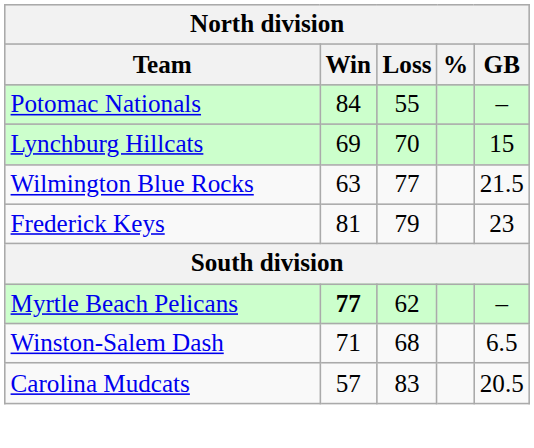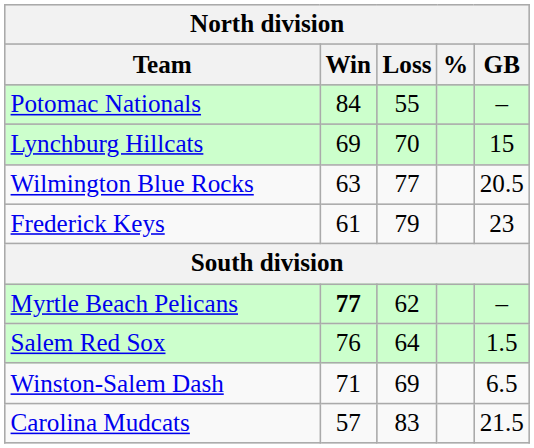 <table class="wikitable">
 <tr>
 <th colspan="5">North division</th>
 </tr>
 <tr>
 <th width="60%">Team</th>
 <th>Win</th>
 <th>Loss</th>
 <th>%</th>
 <th>GB</th>
 </tr>
 <tr align=center bgcolor=ccffcc>
 <td align=left><a href='#'>Potomac Nationals</a></td>
 <td>84</td>
 <td>55</td>
 <td></td>
 <td>–</td>
 </tr>
 <tr align=center bgcolor=ccffcc>
 <td align=left><a href='#'>Lynchburg Hillcats</a></td>
 <td>69</td>
 <td>70</td>
 <td></td>
 <td>15</td>
 </tr>
 <tr align=center>
 <td align=left><a href='#'>Wilmington Blue Rocks</a></td>
 <td>63</td>
 <td>77</td>
 <td></td>
-<td>21.5</td>
+<td>20.5</td>
 </tr>
 <tr align=center>
 <td align=left><a href='#'>Frederick Keys</a></td>
-<td>81</td>
+<td>61</td>
 <td>79</td>
 <td></td>
 <td>23</td>
 </tr>
 <tr>
 <th colspan="5">South division</th>
 </tr>
 <tr align=center bgcolor=ccffcc>
 <td align=left><a href='#'>Myrtle Beach Pelicans</a></td>
 <td><strong>77</strong></td>
 <td>62</td>
 <td></td>
 <td>–</td>
 </tr>
+<tr align=center bgcolor=ccffcc>
+<td align=left><a href='#'>Salem Red Sox</a></td>
+<td>76</td>
+<td>64</td>
+<td></td>
+<td>1.5</td>
+</tr>
 <tr align=center>
 <td align=left><a href='#'>Winston-Salem Dash</a></td>
 <td>71</td>
-<td>68</td>
+<td>69</td>
 <td></td>
 <td>6.5</td>
 </tr>
 <tr align=center>
 <td align=left><a href='#'>Carolina Mudcats</a></td>
 <td>57</td>
 <td>83</td>
 <td></td>
-<td>20.5</td>
+<td>21.5</td>
 </tr>
 </table>
